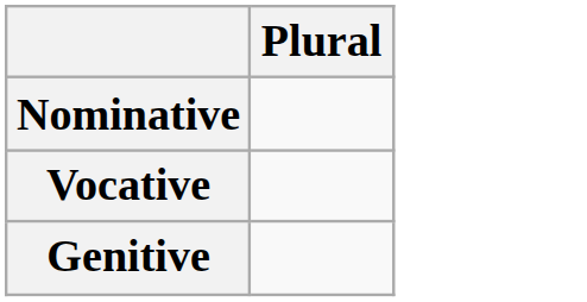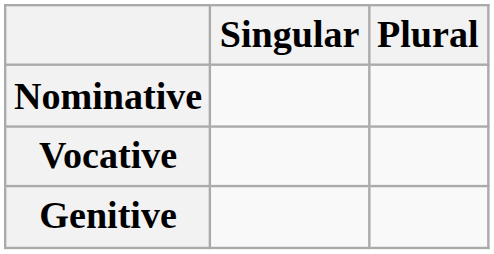 <table class="wikitable">
 <tr>
 <th></th>
+<th>Singular</th>
 <th>Plural</th>
 </tr>
 <tr>
 <th>Nominative</th>
 <td></td>
+<td></td>
 </tr>
 <tr>
 <th>Vocative</th>
+<td></td>
 <td></td>
 </tr>
 <tr>
 <th>Genitive</th>
 <td></td>
+<td></td>
 </tr>
 </table>
